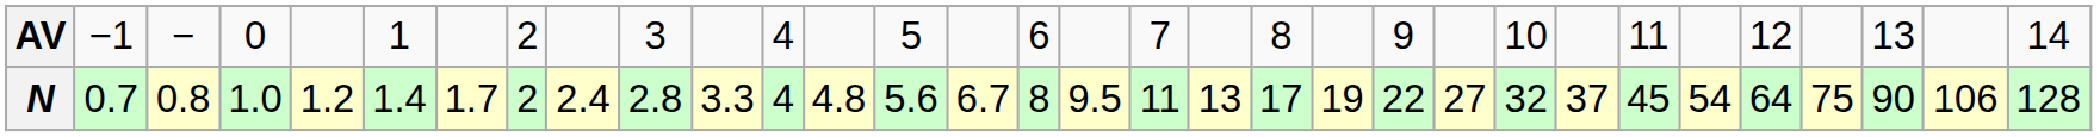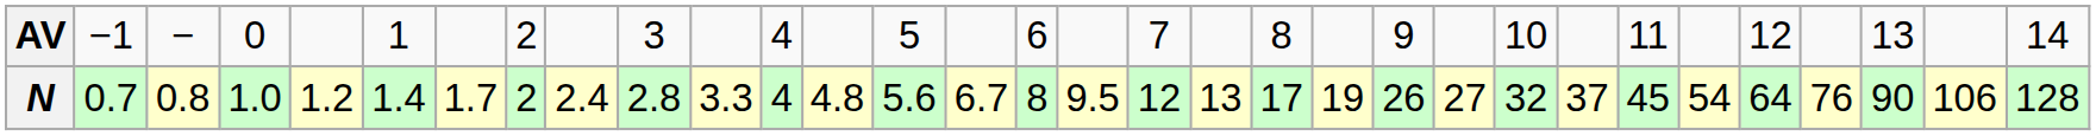 <table class="wikitable" style="text-align:center">
 <tr>
 <th scope="row">AV</th>
 <td>−1</td>
 <td>−</td>
 <td>0</td>
 <td></td>
 <td>1</td>
 <td></td>
 <td>2</td>
 <td></td>
 <td>3</td>
 <td></td>
 <td>4</td>
 <td></td>
 <td>5</td>
 <td></td>
 <td>6</td>
 <td></td>
 <td>7</td>
 <td></td>
 <td>8</td>
 <td></td>
 <td>9</td>
 <td></td>
 <td>10</td>
 <td></td>
 <td>11</td>
 <td></td>
 <td>12</td>
 <td></td>
 <td>13</td>
 <td></td>
 <td>14</td>
 </tr>
 <tr bgcolor="#FFFFCC">
 <th scope="row"><em>N</em></th>
 <td style="background:#CCFFCC;">0.7</td>
 <td>0.8</td>
 <td style="background:#CCFFCC;">1.0</td>
 <td>1.2</td>
 <td style="background:#CCFFCC;">1.4</td>
 <td>1.7</td>
 <td style="background:#CCFFCC;">2</td>
 <td>2.4</td>
 <td style="background:#CCFFCC;">2.8</td>
 <td>3.3</td>
 <td style="background:#CCFFCC;">4</td>
 <td>4.8</td>
 <td style="background:#CCFFCC;">5.6</td>
 <td>6.7</td>
 <td style="background:#CCFFCC;">8</td>
 <td>9.5</td>
-<td style="background:#CCFFCC;">11</td>
+<td style="background:#CCFFCC;">12</td>
 <td>13</td>
 <td style="background:#CCFFCC;">17</td>
 <td>19</td>
-<td style="background:#CCFFCC;">22</td>
+<td style="background:#CCFFCC;">26</td>
 <td>27</td>
 <td style="background:#CCFFCC;">32</td>
 <td>37</td>
 <td style="background:#CCFFCC;">45</td>
 <td>54</td>
 <td style="background:#CCFFCC;">64</td>
-<td>75</td>
+<td>76</td>
 <td style="background:#CCFFCC;">90</td>
 <td>106</td>
 <td style="background:#CCFFCC;">128</td>
 </tr>
 </table>
